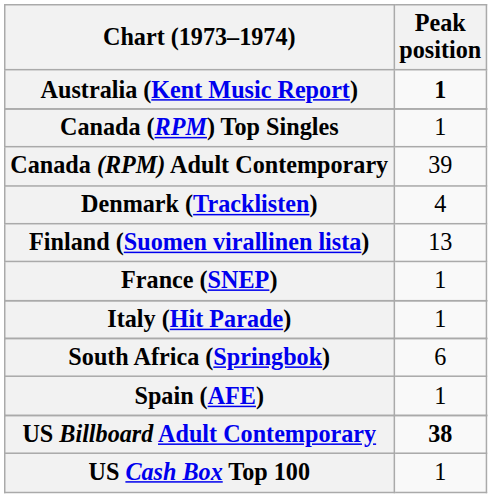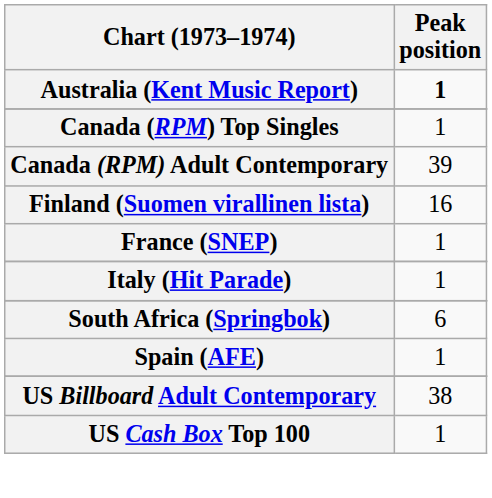 <table class="wikitable sortable plainrowheaders" style="text-align:center">
 <tr>
 <th>Chart (1973–1974)</th>
 <th>Peak<br>position</th>
 </tr>
 <tr>
 <th scope="row">Australia (<a href='#'>Kent Music Report</a>)</th>
 <td><strong>1</strong></td>
 </tr>
 <tr>
 </tr>
 <tr>
 </tr>
 <tr>
 <th scope="row">Canada (<em><a href='#'>RPM</a></em>) Top Singles</th>
 <td>1</td>
 </tr>
 <tr>
 <th scope="row">Canada <em>(RPM)</em> Adult Contemporary</th>
 <td style="text-align:center;">39</td>
 </tr>
 <tr>
-<th scope="row">Denmark (<a href='#'>Tracklisten</a>)</th>
-<td>4</td>
-</tr>
-<tr>
 <th scope="row">Finland (<a href='#'>Suomen virallinen lista</a>)</th>
-<td>13</td>
+<td>16</td>
 </tr>
 <tr>
 <th scope="row">France (<a href='#'>SNEP</a>)</th>
 <td>1</td>
 </tr>
 <tr>
 </tr>
 <tr>
 </tr>
 <tr>
 <th scope="row">Italy (<a href='#'>Hit Parade</a>)</th>
 <td>1</td>
 </tr>
 <tr>
 </tr>
 <tr>
 </tr>
 <tr>
 </tr>
 <tr>
 <th scope="row">South Africa (<a href='#'>Springbok</a>)</th>
 <td>6</td>
 </tr>
 <tr>
 <th scope="row">Spain (<a href='#'>AFE</a>)</th>
 <td>1</td>
 </tr>
 <tr>
 </tr>
 <tr>
 </tr>
 <tr>
 </tr>
 <tr>
 <th scope="row">US <em>Billboard</em> <a href='#'>Adult Contemporary</a></th>
-<td align="center"><strong>38</strong></td>
+<td align="center">38</td>
 </tr>
 <tr>
 <th scope="row">US <a href='#'><em>Cash Box</em></a> Top 100</th>
 <td style="text-align:center;">1</td>
 </tr>
 </table>
